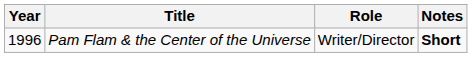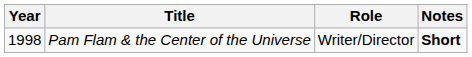 <table class="wikitable">
 <tr>
 <th>Year</th>
 <th>Title</th>
 <th>Role</th>
 <th>Notes</th>
 </tr>
 <tr>
-<td>1996</td>
+<td>1998</td>
 <td><em>Pam Flam & the Center of the Universe</em></td>
 <td>Writer/Director</td>
 <td><strong>Short</strong></td>
 </tr>
 </table>
